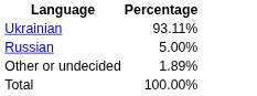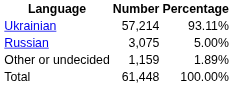 <table class="standard">
 <tr>
 <th>Language</th>
+<th>Number</th>
 <th>Percentage</th>
 </tr>
 <tr>
 <td><a href='#'>Ukrainian</a></td>
+<td align="right">57,214</td>
 <td align="right">93.11%</td>
 </tr>
 <tr>
 <td><a href='#'>Russian</a></td>
+<td align="right">3,075</td>
 <td align="right">5.00%</td>
 </tr>
 <tr>
 <td>Other or undecided</td>
+<td align="right">1,159</td>
 <td align="right">1.89%</td>
 </tr>
 <tr>
 <td>Total</td>
+<td align="right">61,448</td>
 <td align="right">100.00%</td>
 </tr>
 </table>
